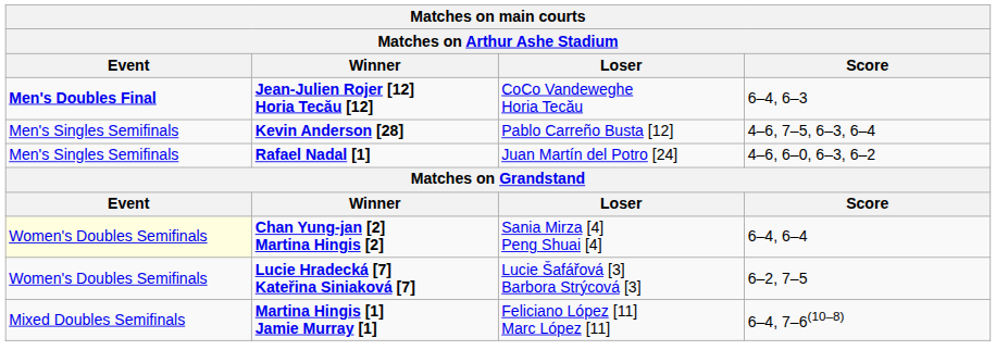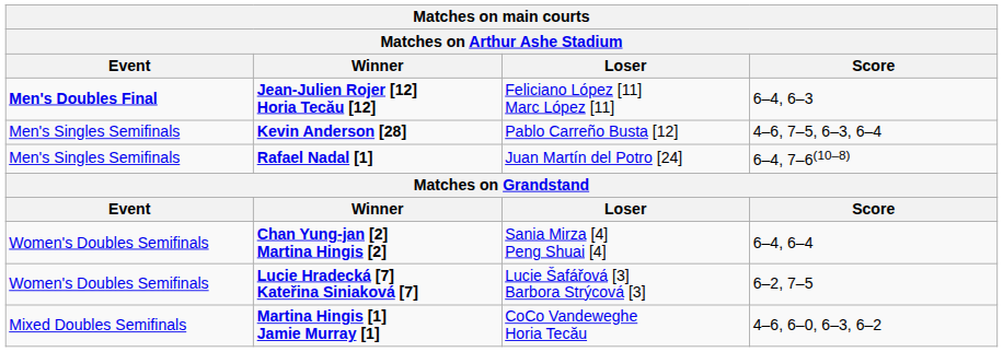 <table class="wikitable" style="margin:auto;">
 <tr>
 <th colspan="4" style="white-space:nowrap;">Matches on main courts</th>
 </tr>
 <tr>
 <th colspan="5">Matches on <a href='#'>Arthur Ashe Stadium</a></th>
 </tr>
 <tr>
 <th width=250>Event</th>
 <th width=250>Winner</th>
 <th width=250>Loser</th>
 <th width=250>Score</th>
 </tr>
 <tr>
 <td><strong><a href='#'>Men's Doubles Final</a></strong></td>
 <td><strong> <a href='#'>Jean-Julien Rojer</a> [12] <br>  <a href='#'>Horia Tecău</a> [12]</strong></td>
-<td> <a href='#'>CoCo Vandeweghe</a> <br>  <a href='#'>Horia Tecău</a></td>
+<td> <a href='#'>Feliciano López</a> [11] <br>  <a href='#'>Marc López</a> [11]</td>
 <td>6–4, 6–3</td>
 </tr>
 <tr>
 <td><a href='#'>Men's Singles Semifinals</a></td>
 <td><strong> <a href='#'>Kevin Anderson</a> [28]</strong></td>
 <td> <a href='#'>Pablo Carreño Busta</a> [12]</td>
 <td>4–6, 7–5, 6–3, 6–4</td>
 </tr>
 <tr>
 <td><a href='#'>Men's Singles Semifinals</a></td>
 <td><strong>  <a href='#'>Rafael Nadal</a> [1]</strong></td>
 <td> <a href='#'>Juan Martín del Potro</a> [24]</td>
-<td>4–6, 6–0, 6–3, 6–2</td>
+<td>6–4, 7–6<sup>(10–8)</sup></td>
 </tr>
 <tr>
 <th colspan="4">Matches on <a href='#'>Grandstand</a></th>
 </tr>
 <tr>
 <th width=250>Event</th>
 <th width=250>Winner</th>
 <th width=250>Loser</th>
 <th width=250>Score</th>
 </tr>
 <tr>
-<td style="background: lightyellow;"><a href='#'>Women's Doubles Semifinals</a></td>
+<td><a href='#'>Women's Doubles Semifinals</a></td>
 <td><strong> <a href='#'>Chan Yung-jan</a> [2] <br>  <a href='#'>Martina Hingis</a> [2]</strong></td>
 <td> <a href='#'>Sania Mirza</a> [4] <br>  <a href='#'>Peng Shuai</a> [4]</td>
 <td>6–4, 6–4</td>
 </tr>
 <tr>
 <td><a href='#'>Women's Doubles Semifinals</a></td>
 <td><strong> <a href='#'>Lucie Hradecká</a> [7] <br>  <a href='#'>Kateřina Siniaková</a> [7]</strong></td>
 <td> <a href='#'>Lucie Šafářová</a> [3] <br>  <a href='#'>Barbora Strýcová</a> [3]</td>
 <td>6–2, 7–5</td>
 </tr>
 <tr>
 <td><a href='#'>Mixed Doubles Semifinals</a></td>
 <td><strong> <a href='#'>Martina Hingis</a> [1] <br>  <a href='#'>Jamie Murray</a> [1]</strong></td>
-<td> <a href='#'>Feliciano López</a> [11] <br>  <a href='#'>Marc López</a> [11]</td>
-<td>6–4, 7–6<sup>(10–8)</sup></td>
+<td> <a href='#'>CoCo Vandeweghe</a> <br>  <a href='#'>Horia Tecău</a></td>
+<td>4–6, 6–0, 6–3, 6–2</td>
 </tr>
 </table>
